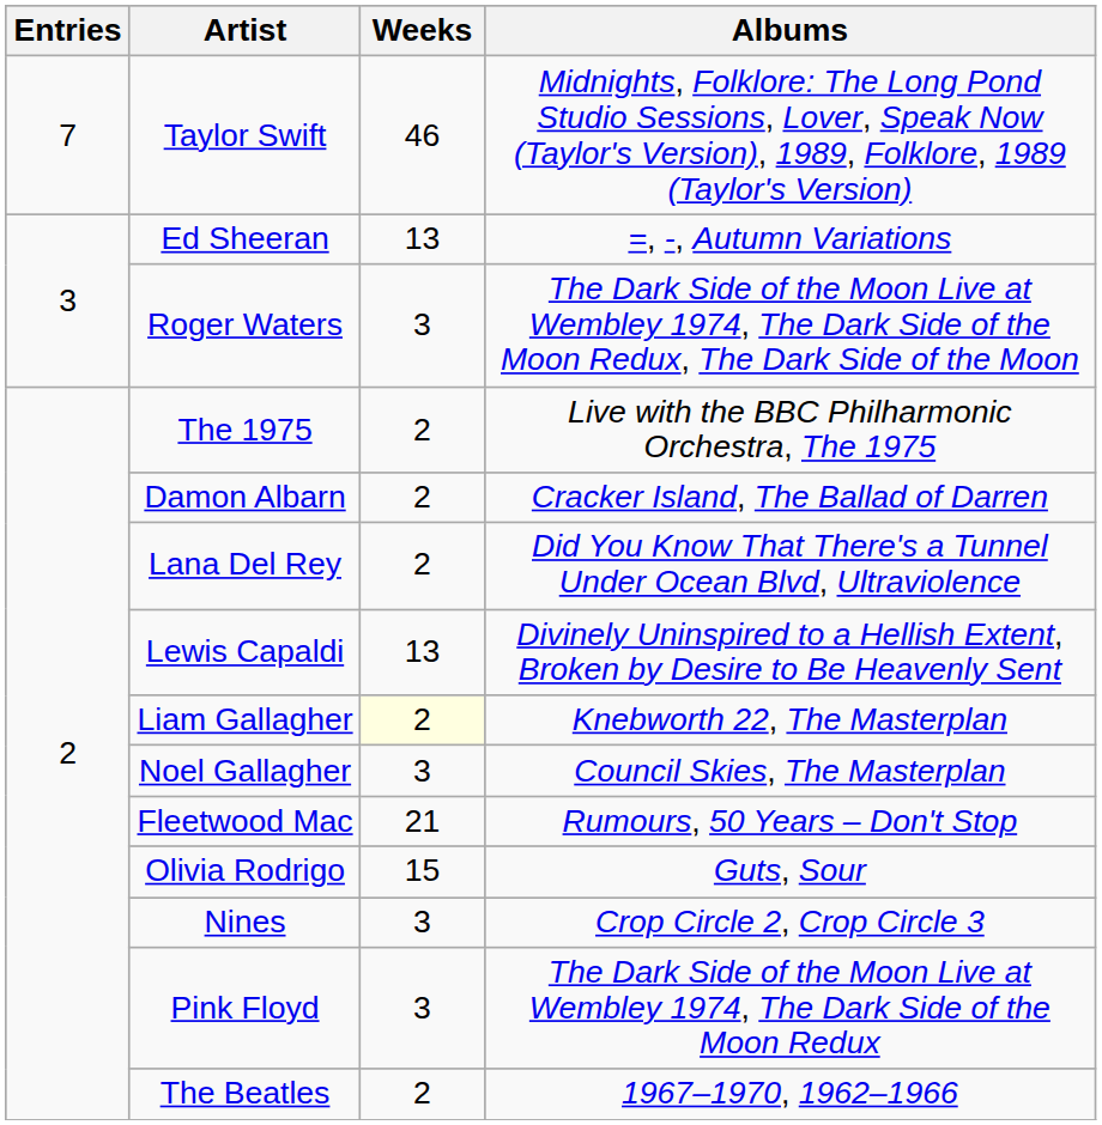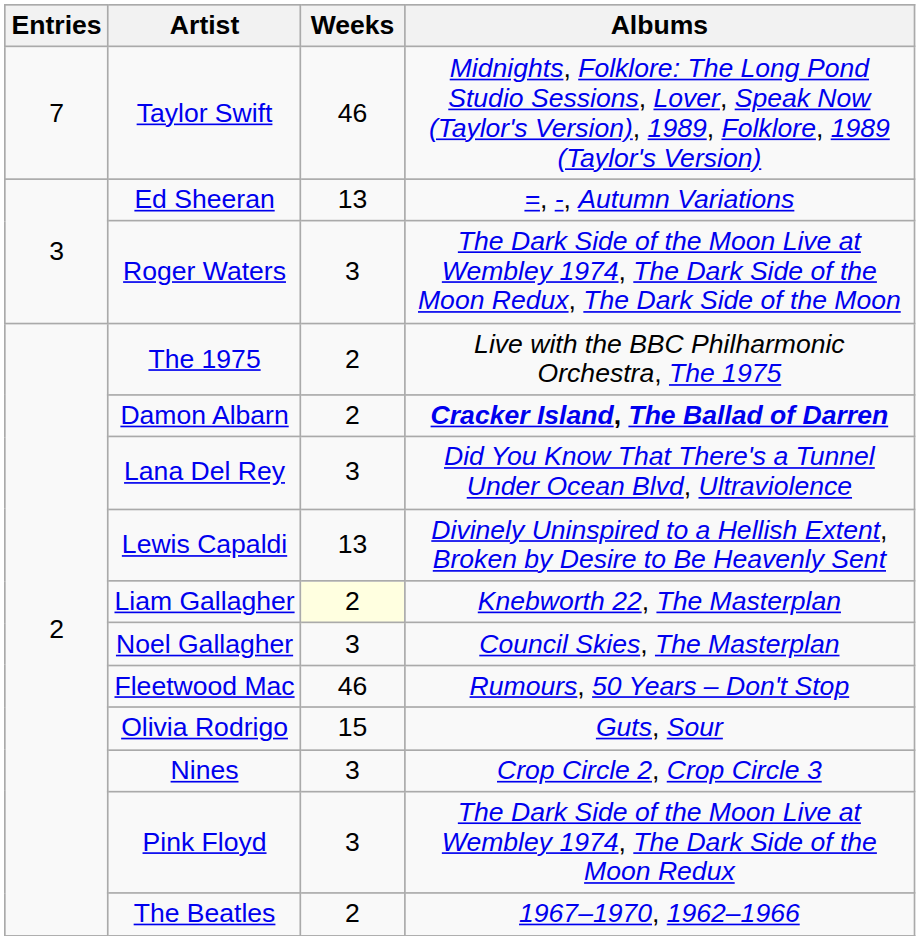 <table class="wikitable sortable" style="text-align: center;">
 <tr>
 <th scope="col" style="width:55px;" data-sort-type="number">Entries</th>
 <th scope="col" style="text-align:center;">Artist</th>
 <th scope="col" style="width:55px;" data-sort-type="number">Weeks</th>
 <th scope="col" style="width:300px;">Albums</th>
 </tr>
 <tr>
 <td>7</td>
 <td><a href='#'>Taylor Swift</a></td>
 <td>46</td>
 <td><em><a href='#'>Midnights</a></em>, <em><a href='#'>Folklore: The Long Pond Studio Sessions</a></em>, <em><a href='#'>Lover</a></em>, <em><a href='#'>Speak Now (Taylor's Version)</a></em>, <em><a href='#'>1989</a></em>, <em><a href='#'>Folklore</a></em>, <em><a href='#'>1989 (Taylor's Version)</a></em></td>
 </tr>
 <tr>
 <td rowspan="2">3</td>
 <td><a href='#'>Ed Sheeran</a></td>
 <td>13</td>
 <td><em><a href='#'>=</a></em>, <em><a href='#'>-</a></em>, <em><a href='#'>Autumn Variations</a></em></td>
 </tr>
 <tr>
 <td><a href='#'>Roger Waters</a></td>
 <td>3</td>
 <td><em><a href='#'> The Dark Side of the Moon Live at Wembley 1974</a></em>, <em><a href='#'>The Dark Side of the Moon Redux</a></em>, <em><a href='#'>The Dark Side of the Moon</a></em></td>
 </tr>
 <tr>
 <td rowspan="11">2</td>
 <td><a href='#'>The 1975</a></td>
 <td>2</td>
 <td><em>Live with the BBC Philharmonic Orchestra</em>, <em><a href='#'>The 1975</a></em></td>
 </tr>
 <tr>
 <td><a href='#'>Damon Albarn</a></td>
 <td>2</td>
-<td><em><a href='#'>Cracker Island</a></em>, <em><a href='#'>The Ballad of Darren</a></em></td>
+<td><strong><em><a href='#'>Cracker Island</a></em>, <em><a href='#'>The Ballad of Darren</a></em></strong></td>
 </tr>
 <tr>
 <td><a href='#'>Lana Del Rey</a></td>
-<td>2</td>
+<td>3</td>
 <td><em><a href='#'>Did You Know That There's a Tunnel Under Ocean Blvd</a></em>, <em><a href='#'>Ultraviolence</a></em></td>
 </tr>
 <tr>
 <td><a href='#'>Lewis Capaldi</a></td>
 <td>13</td>
 <td><em><a href='#'>Divinely Uninspired to a Hellish Extent</a></em>, <em><a href='#'>Broken by Desire to Be Heavenly Sent</a></em></td>
 </tr>
 <tr>
 <td><a href='#'>Liam Gallagher</a></td>
 <td style="background: lightyellow;">2</td>
 <td><em><a href='#'>Knebworth 22</a></em>, <em><a href='#'>The Masterplan</a></em></td>
 </tr>
 <tr>
 <td><a href='#'>Noel Gallagher</a></td>
 <td>3</td>
 <td><em><a href='#'>Council Skies</a></em>, <em><a href='#'>The Masterplan</a></em></td>
 </tr>
 <tr>
 <td><a href='#'>Fleetwood Mac</a></td>
-<td>21</td>
+<td>46</td>
 <td><em><a href='#'>Rumours</a></em>, <em><a href='#'>50 Years – Don't Stop</a></em></td>
 </tr>
 <tr>
 <td><a href='#'>Olivia Rodrigo</a></td>
 <td>15</td>
 <td><em><a href='#'>Guts</a></em>, <em><a href='#'>Sour</a></em></td>
 </tr>
 <tr>
 <td><a href='#'>Nines</a></td>
 <td>3</td>
 <td><em><a href='#'>Crop Circle 2</a></em>, <em><a href='#'>Crop Circle 3</a></em></td>
 </tr>
 <tr>
 <td><a href='#'>Pink Floyd</a></td>
 <td>3</td>
 <td><em><a href='#'> The Dark Side of the Moon Live at Wembley 1974</a></em>, <em><a href='#'>The Dark Side of the Moon Redux</a></em></td>
 </tr>
 <tr>
 <td><a href='#'>The Beatles</a></td>
 <td>2</td>
 <td><em><a href='#'>1967–1970</a></em>, <em><a href='#'>1962–1966</a></em></td>
 </tr>
 <tr>
 </tr>
 </table>
